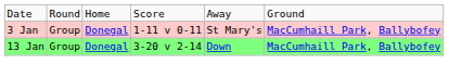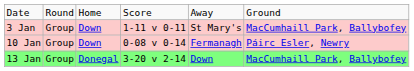 <table class="wikitable">
 <tr>
 <td>Date</td>
 <td>Round</td>
 <td>Home</td>
 <td>Score</td>
 <td>Away</td>
 <td>Ground</td>
 </tr>
 <tr bgcolor="#fdcbcb">
 <td>3 Jan</td>
 <td>Group</td>
-<td><a href='#'>Donegal</a></td>
+<td><a href='#'>Down</a></td>
 <td>1-11 v 0-11</td>
 <td>St Mary's</td>
 <td><a href='#'>MacCumhaill Park</a>, <a href='#'>Ballybofey</a></td>
+</tr>
+<tr bgcolor="#fdcbcb">
+<td>10 Jan</td>
+<td>Group</td>
+<td><a href='#'>Down</a></td>
+<td>0-08 v 0-14</td>
+<td><a href='#'>Fermanagh</a></td>
+<td><a href='#'>Páirc Esler</a>, <a href='#'>Newry</a></td>
 </tr>
 <tr bgcolor="#7eff7e">
 <td>13 Jan</td>
 <td>Group</td>
 <td><a href='#'>Donegal</a></td>
 <td>3-20 v 2-14</td>
 <td><a href='#'>Down</a></td>
 <td><a href='#'>MacCumhaill Park</a>, <a href='#'>Ballybofey</a></td>
 </tr>
 </table>
